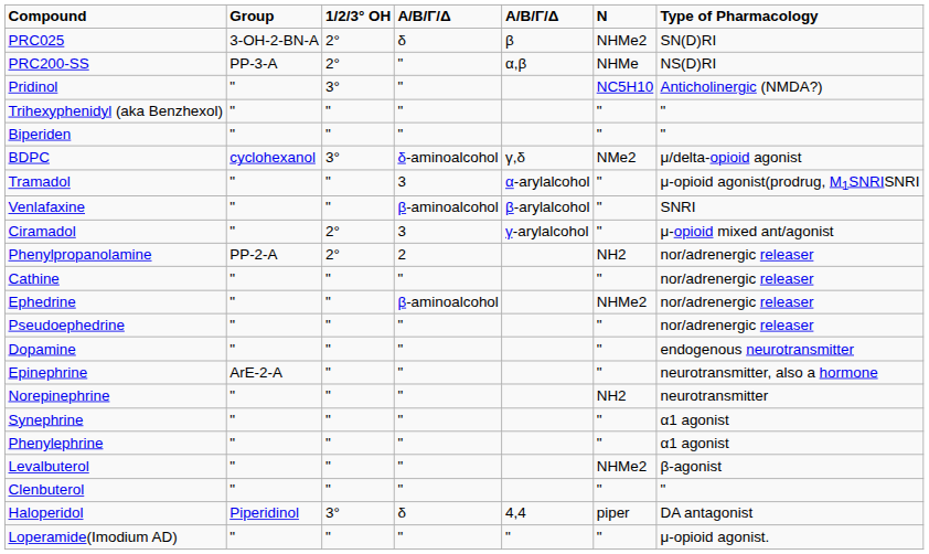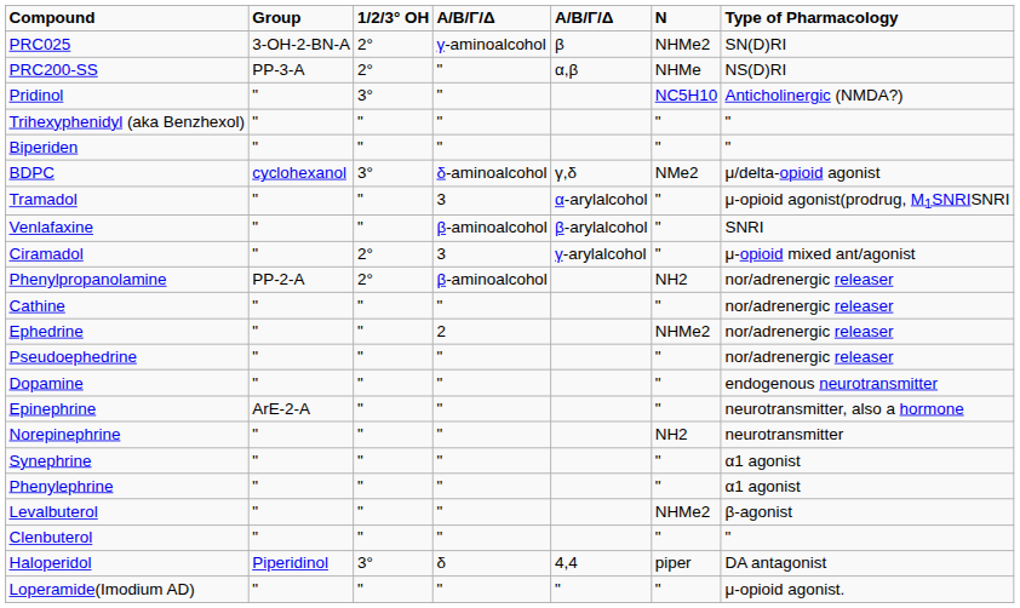 <table class="wikitable">
 <tr>
 <td><strong>Compound</strong></td>
 <td><strong>Group</strong></td>
 <td><strong>1/2/3° OH</strong></td>
 <td><strong>Α/Β/Γ/Δ</strong></td>
 <td><strong>Α/Β/Γ/Δ</strong></td>
 <td><strong>N</strong></td>
 <td><strong>Type of Pharmacology</strong></td>
 </tr>
 <tr>
 <td><a href='#'>PRC025</a></td>
 <td>3-OH-2-BN-A</td>
 <td>2°</td>
-<td>δ</td>
+<td><a href='#'>γ</a>-aminoalcohol</td>
 <td>β</td>
 <td>NHMe2</td>
 <td>SN(D)RI</td>
 </tr>
 <tr>
 <td><a href='#'>PRC200-SS</a></td>
 <td>PP-3-A</td>
 <td>2°</td>
 <td>"</td>
 <td>α,β</td>
 <td>NHMe</td>
 <td>NS(D)RI</td>
 </tr>
 <tr>
 <td><a href='#'>Pridinol</a></td>
 <td>"</td>
 <td>3°</td>
 <td>"</td>
 <td></td>
 <td><a href='#'>NC5H10</a></td>
 <td><a href='#'>Anticholinergic</a> (NMDA?)</td>
 </tr>
 <tr>
 <td><a href='#'>Trihexyphenidyl</a> (aka Benzhexol)</td>
 <td>"</td>
 <td>"</td>
 <td>"</td>
 <td></td>
 <td>"</td>
 <td>"</td>
 </tr>
 <tr>
 <td><a href='#'>Biperiden</a></td>
 <td>"</td>
 <td>"</td>
 <td>"</td>
 <td></td>
 <td>"</td>
 <td>"</td>
 </tr>
 <tr>
 <td><a href='#'>BDPC</a></td>
 <td><a href='#'>cyclohexanol</a></td>
 <td>3°</td>
 <td><a href='#'>δ</a>-aminoalcohol</td>
 <td>γ,δ</td>
 <td>NMe2</td>
 <td>μ/delta-<a href='#'>opioid</a> agonist</td>
 </tr>
 <tr>
 <td><a href='#'>Tramadol</a></td>
 <td>"</td>
 <td>"</td>
 <td>3</td>
 <td><a href='#'>α</a>-arylalcohol</td>
 <td>"</td>
 <td>μ-opioid agonist(prodrug, <a href='#'>M<sub>1</sub>SNRI</a>SNRI</td>
 </tr>
 <tr>
 <td><a href='#'>Venlafaxine</a></td>
 <td>"</td>
 <td>"</td>
 <td><a href='#'>β</a>-aminoalcohol</td>
 <td><a href='#'>β</a>-arylalcohol</td>
 <td>"</td>
 <td>SNRI</td>
 </tr>
 <tr>
 <td><a href='#'>Ciramadol</a></td>
 <td>"</td>
 <td>2°</td>
 <td>3</td>
 <td><a href='#'>γ</a>-arylalcohol</td>
 <td>"</td>
 <td>μ-<a href='#'>opioid</a> mixed ant/agonist</td>
 </tr>
 <tr>
 <td><a href='#'>Phenylpropanolamine</a></td>
 <td>PP-2-A</td>
 <td>2°</td>
-<td>2</td>
+<td><a href='#'>β</a>-aminoalcohol</td>
 <td></td>
 <td>NH2</td>
 <td>nor/adrenergic <a href='#'>releaser</a></td>
 </tr>
 <tr>
 <td><a href='#'>Cathine</a></td>
 <td>"</td>
 <td>"</td>
 <td>"</td>
 <td></td>
 <td>"</td>
 <td>nor/adrenergic <a href='#'>releaser</a></td>
 </tr>
 <tr>
 <td><a href='#'>Ephedrine</a></td>
 <td>"</td>
 <td>"</td>
-<td><a href='#'>β</a>-aminoalcohol</td>
+<td>2</td>
 <td></td>
 <td>NHMe2</td>
 <td>nor/adrenergic <a href='#'>releaser</a></td>
 </tr>
 <tr>
 <td><a href='#'>Pseudoephedrine</a></td>
 <td>"</td>
 <td>"</td>
 <td>"</td>
 <td></td>
 <td>"</td>
 <td>nor/adrenergic <a href='#'>releaser</a></td>
 </tr>
 <tr>
 <td><a href='#'>Dopamine</a></td>
 <td>"</td>
 <td>"</td>
 <td>"</td>
 <td></td>
 <td>"</td>
 <td>endogenous <a href='#'>neurotransmitter</a></td>
 </tr>
 <tr>
 <td><a href='#'>Epinephrine</a></td>
 <td>ArE-2-A</td>
 <td>"</td>
 <td>"</td>
 <td></td>
 <td>"</td>
 <td>neurotransmitter, also a <a href='#'>hormone</a></td>
 </tr>
 <tr>
 <td><a href='#'>Norepinephrine</a></td>
 <td>"</td>
 <td>"</td>
 <td>"</td>
 <td></td>
 <td>NH2</td>
 <td>neurotransmitter</td>
 </tr>
 <tr>
 <td><a href='#'>Synephrine</a></td>
 <td>"</td>
 <td>"</td>
 <td>"</td>
 <td></td>
 <td>"</td>
 <td>α1 agonist</td>
 </tr>
 <tr>
 <td><a href='#'>Phenylephrine</a></td>
 <td>"</td>
 <td>"</td>
 <td>"</td>
 <td></td>
 <td>"</td>
 <td>α1 agonist</td>
 </tr>
 <tr>
 <td><a href='#'>Levalbuterol</a></td>
 <td>"</td>
 <td>"</td>
 <td>"</td>
 <td></td>
 <td>NHMe2</td>
 <td>β-agonist</td>
 </tr>
 <tr>
 <td><a href='#'>Clenbuterol</a></td>
 <td>"</td>
 <td>"</td>
 <td>"</td>
 <td></td>
 <td>"</td>
 <td>"</td>
 </tr>
 <tr>
 <td><a href='#'>Haloperidol</a></td>
 <td><a href='#'>Piperidinol</a></td>
 <td>3°</td>
 <td>δ</td>
 <td>4,4</td>
 <td>piper</td>
 <td>DA antagonist</td>
 </tr>
 <tr>
 <td><a href='#'>Loperamide</a>(Imodium AD)</td>
 <td>"</td>
 <td>"</td>
 <td>"</td>
 <td>"</td>
 <td>"</td>
 <td>μ-opioid agonist.</td>
 </tr>
 </table>
